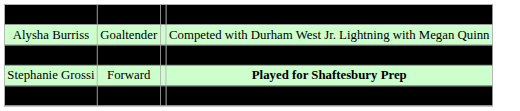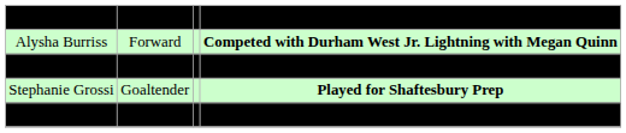 <table class="wikitable">
 <tr align="center" bgcolor=" ">
 <td>Megan Quinn</td>
 <td>Defense</td>
 <td></td>
 <td>Played with Team Canada U18</td>
 </tr>
 <tr align="center" bgcolor="#ccffcc ">
 <td>Alysha Burriss</td>
+<td>Forward</td>
+<td></td>
+<td><strong>Competed with Durham West Jr. Lightning with Megan Quinn</strong></td>
+</tr>
+<tr align="center" bgcolor=" ">
+<td>Emily Costales</td>
+<td>Forward</td>
+<td></td>
+<td>Played for Pacific Steelers</td>
+</tr>
+<tr align="center" bgcolor="#ccffcc ">
+<td>Stephanie Grossi</td>
 <td>Goaltender</td>
 <td></td>
-<td>Competed with Durham West Jr. Lightning with Megan Quinn</td>
+<td><strong>Played for Shaftesbury Prep</strong></td>
 </tr>
 <tr align="center" bgcolor=" ">
 <td>Abby Miller</td>
 <td>Goaltender</td>
 <td></td>
 <td>Played for Benilde-St. Margarets's HS</td>
 </tr>
-<tr align="center" bgcolor="#ccffcc ">
-<td>Stephanie Grossi</td>
-<td>Forward</td>
-<td></td>
-<td><strong>Played for Shaftesbury Prep</strong></td>
-</tr>
-<tr align="center" bgcolor=" ">
-<td>Emily Costales</td>
-<td>Forward</td>
-<td></td>
-<td>Played for Pacific Steelers</td>
-</tr>
 <tr align="center" bgcolor=" ">
 </tr>
 </table>
